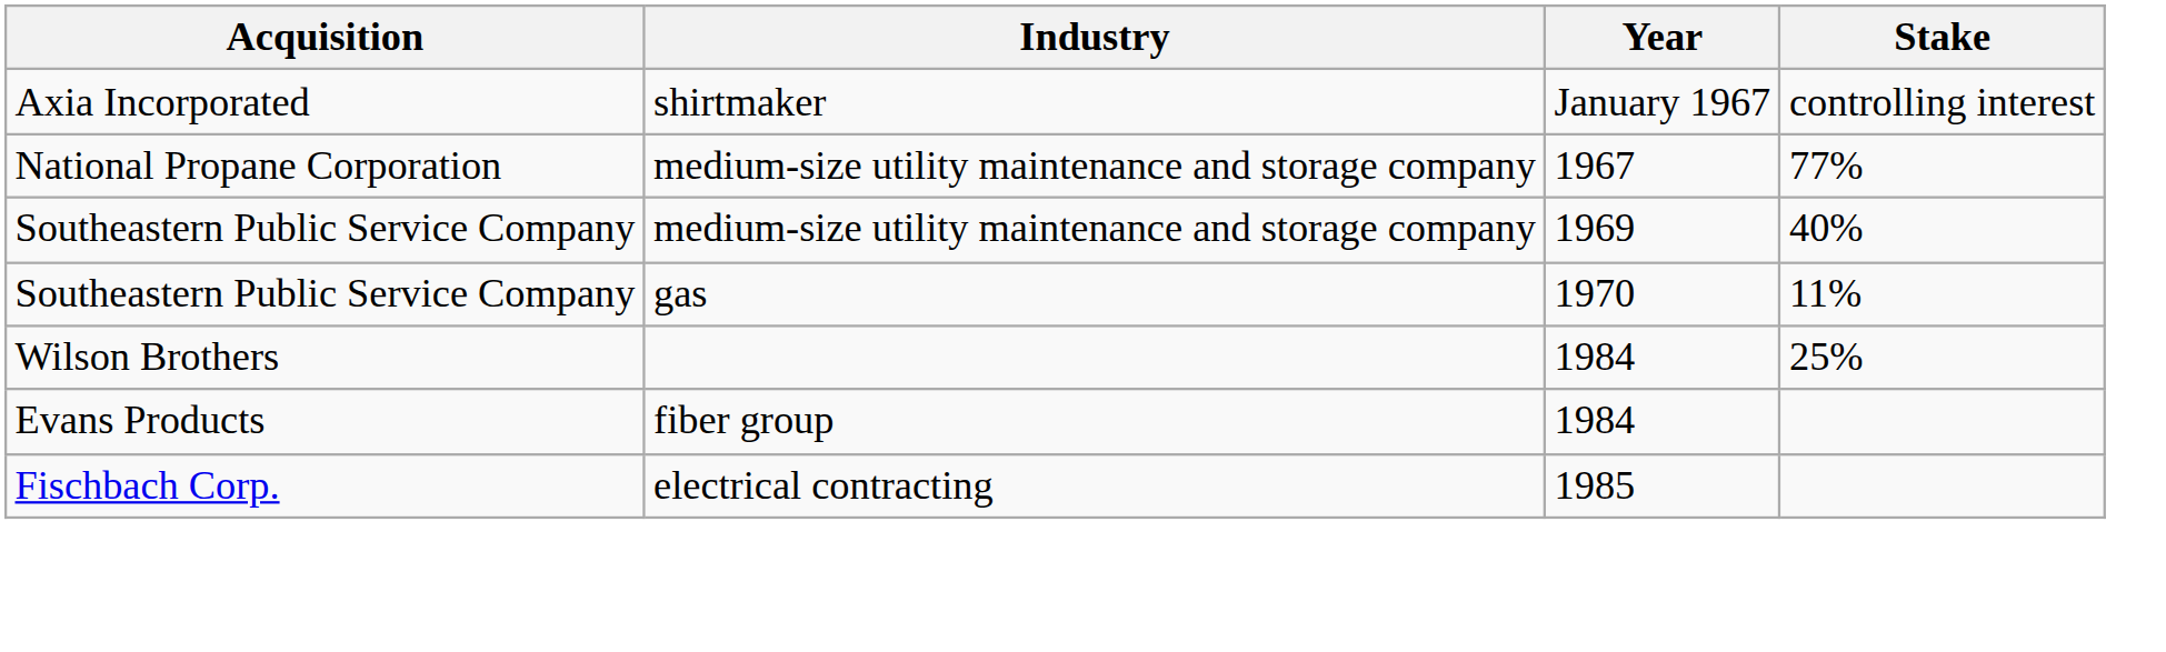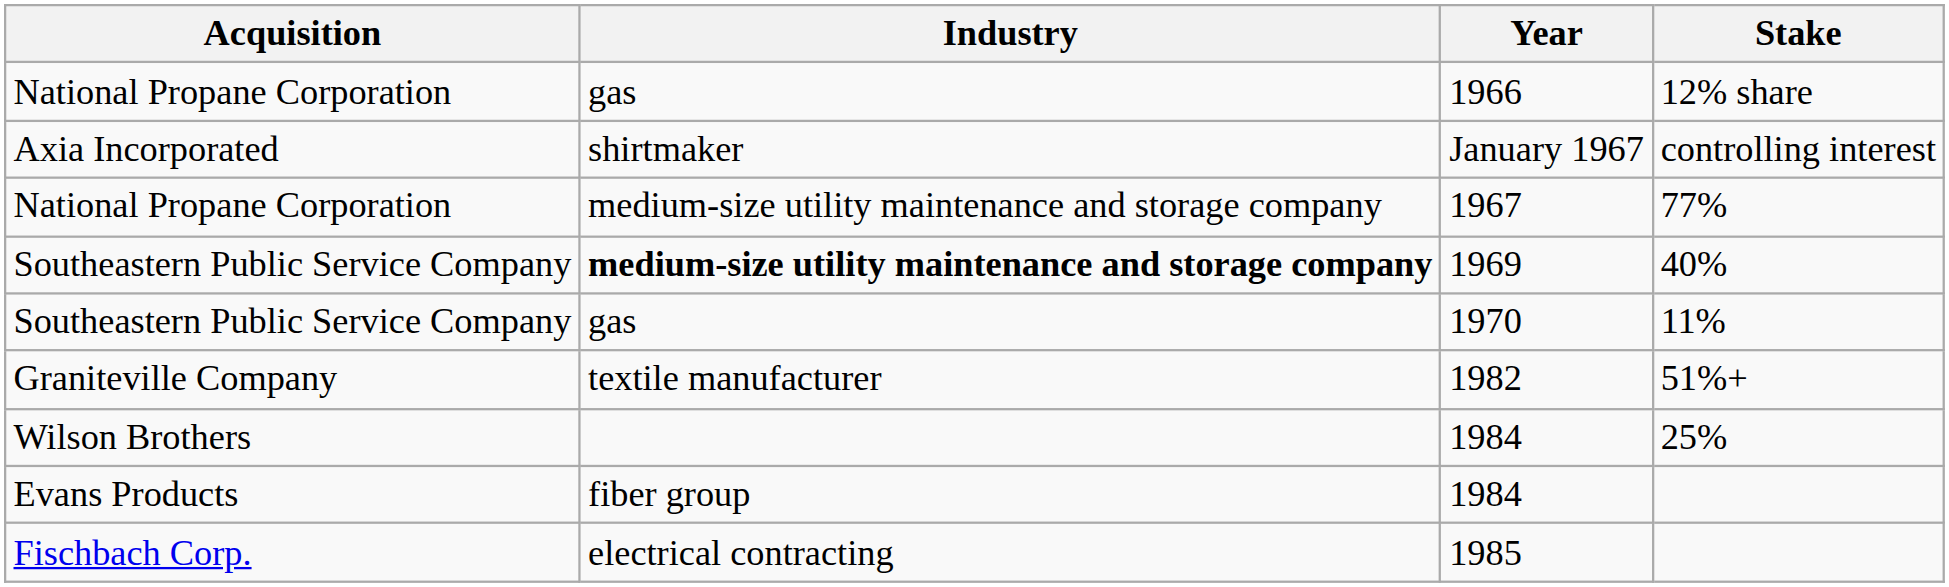 <table class="wikitable">
 <tr>
 <th>Acquisition</th>
 <th>Industry</th>
 <th>Year</th>
 <th>Stake</th>
+</tr>
+<tr>
+<td>National Propane Corporation</td>
+<td>gas</td>
+<td>1966</td>
+<td>12% share</td>
 </tr>
 <tr>
 <td>Axia Incorporated</td>
 <td>shirtmaker</td>
 <td>January 1967</td>
 <td>controlling interest</td>
 </tr>
 <tr>
 <td>National Propane Corporation</td>
 <td>medium-size utility maintenance and storage company</td>
 <td>1967</td>
 <td>77%</td>
 </tr>
 <tr>
 <td>Southeastern Public Service Company</td>
-<td>medium-size utility maintenance and storage company</td>
+<td><strong>medium-size utility maintenance and storage company</strong></td>
 <td>1969</td>
 <td>40%</td>
 </tr>
 <tr>
 <td>Southeastern Public Service Company</td>
 <td>gas</td>
 <td>1970</td>
 <td>11%</td>
+</tr>
+<tr>
+<td>Graniteville Company</td>
+<td>textile manufacturer</td>
+<td>1982</td>
+<td>51%+</td>
 </tr>
 <tr>
 <td>Wilson Brothers</td>
 <td></td>
 <td>1984</td>
 <td>25%</td>
 </tr>
 <tr>
 <td>Evans Products</td>
 <td>fiber group</td>
 <td>1984</td>
 <td></td>
 </tr>
 <tr>
 <td><a href='#'>Fischbach Corp.</a></td>
 <td>electrical contracting</td>
 <td>1985</td>
 <td></td>
 </tr>
 </table>
